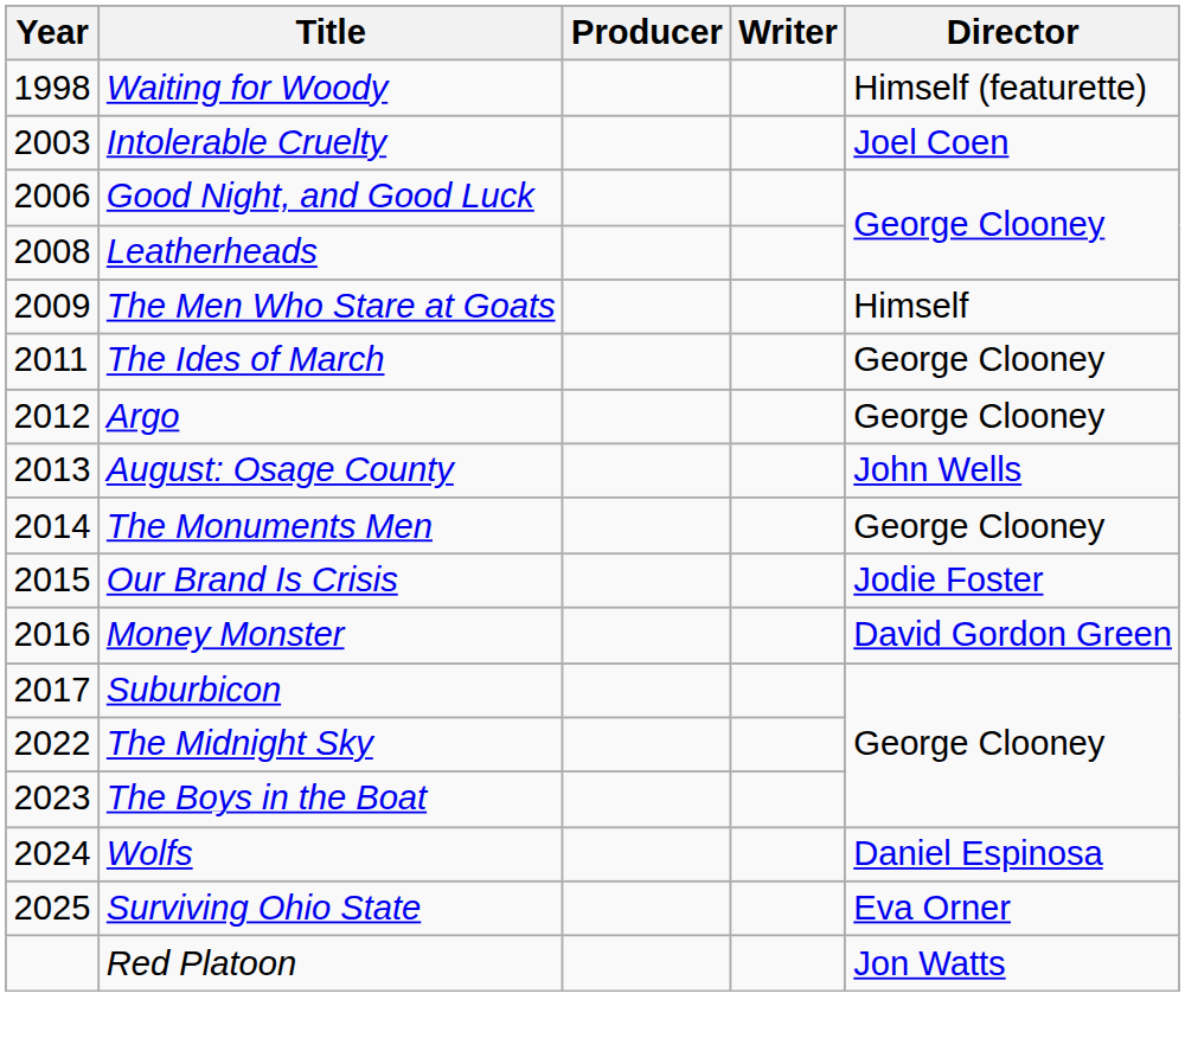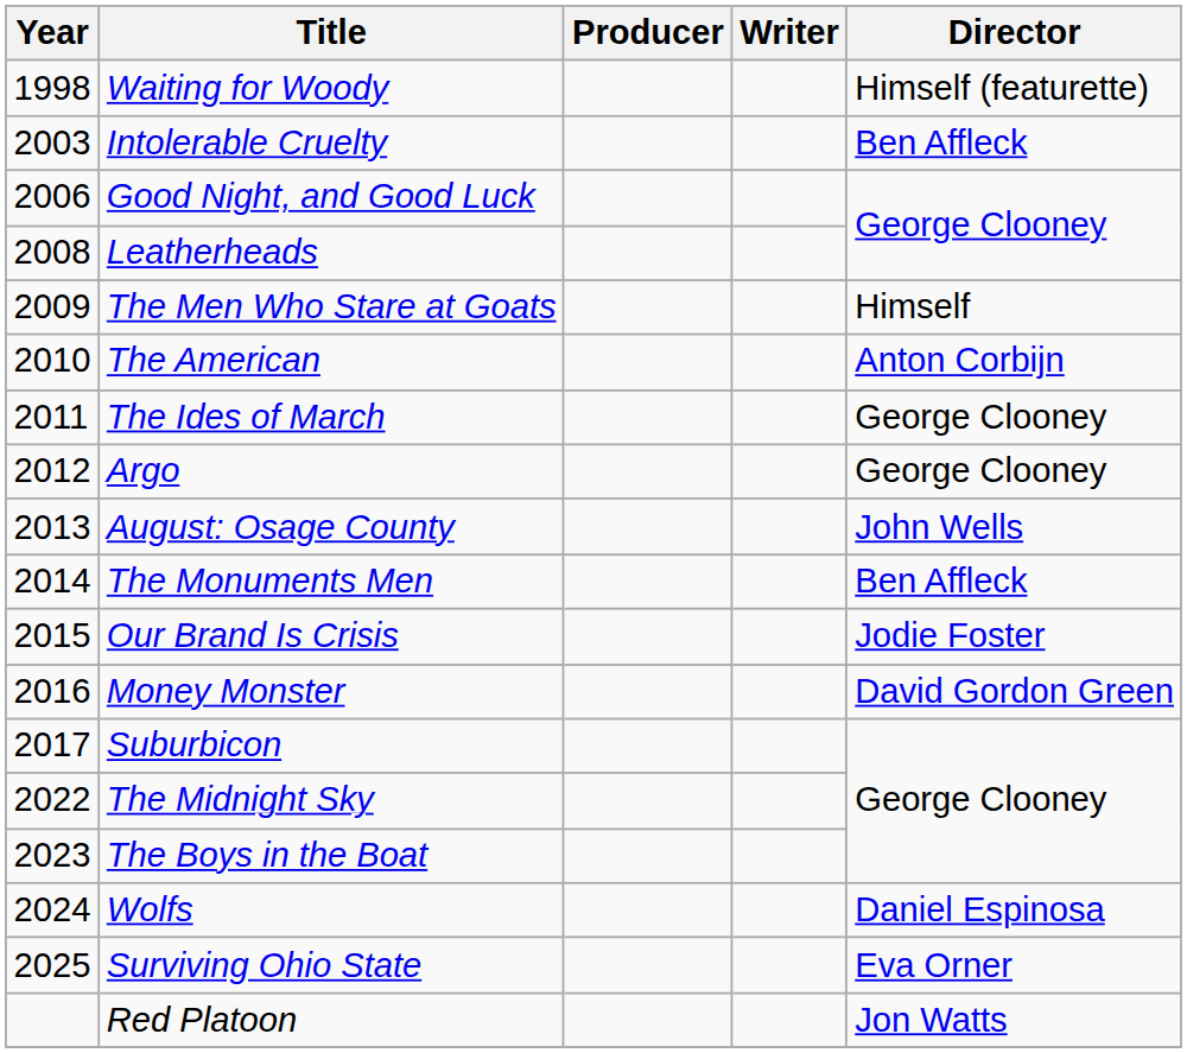 <table class="wikitable">
 <tr>
 <th>Year</th>
 <th>Title</th>
 <th>Producer</th>
 <th>Writer</th>
 <th>Director</th>
 </tr>
 <tr>
 <td>1998</td>
 <td><em><a href='#'>Waiting for Woody</a></em></td>
 <td></td>
 <td></td>
 <td>Himself (featurette)</td>
 </tr>
 <tr>
 <td>2003</td>
 <td><em><a href='#'>Intolerable Cruelty</a></em></td>
 <td></td>
 <td></td>
-<td><a href='#'>Joel Coen</a></td>
+<td><a href='#'>Ben Affleck</a></td>
 </tr>
 <tr>
 <td>2006</td>
 <td><em><a href='#'>Good Night, and Good Luck</a></em></td>
 <td></td>
 <td></td>
 <td rowspan=2><a href='#'>George Clooney</a></td>
 </tr>
 <tr>
 <td>2008</td>
 <td><em><a href='#'>Leatherheads</a></em></td>
 <td></td>
 <td></td>
 </tr>
 <tr>
 <td>2009</td>
 <td><em><a href='#'>The Men Who Stare at Goats</a></em></td>
 <td></td>
 <td></td>
 <td>Himself</td>
+</tr>
+<tr>
+<td>2010</td>
+<td><em><a href='#'>The American</a></em></td>
+<td></td>
+<td></td>
+<td><a href='#'>Anton Corbijn</a></td>
 </tr>
 <tr>
 <td>2011</td>
 <td><em><a href='#'>The Ides of March</a></em></td>
 <td></td>
 <td></td>
 <td>George Clooney</td>
 </tr>
 <tr>
 <td>2012</td>
 <td><em><a href='#'>Argo</a></em></td>
 <td></td>
 <td></td>
 <td>George Clooney</td>
 </tr>
 <tr>
 <td>2013</td>
 <td><em><a href='#'>August: Osage County</a></em></td>
 <td></td>
 <td></td>
 <td><a href='#'>John Wells</a></td>
 </tr>
 <tr>
 <td>2014</td>
 <td><em><a href='#'>The Monuments Men</a></em></td>
 <td></td>
 <td></td>
-<td>George Clooney</td>
+<td><a href='#'>Ben Affleck</a></td>
 </tr>
 <tr>
 <td>2015</td>
 <td><em><a href='#'>Our Brand Is Crisis</a></em></td>
 <td></td>
 <td></td>
 <td><a href='#'>Jodie Foster</a></td>
 </tr>
 <tr>
 <td>2016</td>
 <td><em><a href='#'>Money Monster</a></em></td>
 <td></td>
 <td></td>
 <td><a href='#'>David Gordon Green</a></td>
 </tr>
 <tr>
 <td>2017</td>
 <td><em><a href='#'>Suburbicon</a></em></td>
 <td></td>
 <td></td>
 <td rowspan=3>George Clooney</td>
 </tr>
 <tr>
 <td>2022</td>
 <td><em><a href='#'>The Midnight Sky</a></em></td>
 <td></td>
 <td></td>
 </tr>
 <tr>
 <td>2023</td>
 <td><em><a href='#'>The Boys in the Boat</a></em></td>
 <td></td>
 <td></td>
 </tr>
 <tr>
 <td>2024</td>
 <td><em><a href='#'>Wolfs</a></em></td>
 <td></td>
 <td></td>
 <td><a href='#'>Daniel Espinosa</a></td>
 </tr>
 <tr>
 <td>2025</td>
 <td><em><a href='#'>Surviving Ohio State</a></em></td>
 <td></td>
 <td></td>
 <td><a href='#'>Eva Orner</a></td>
 </tr>
 <tr>
 <td></td>
 <td><em>Red Platoon</em></td>
 <td></td>
 <td></td>
 <td><a href='#'>Jon Watts</a></td>
 </tr>
 <tr>
 </tr>
 </table>
